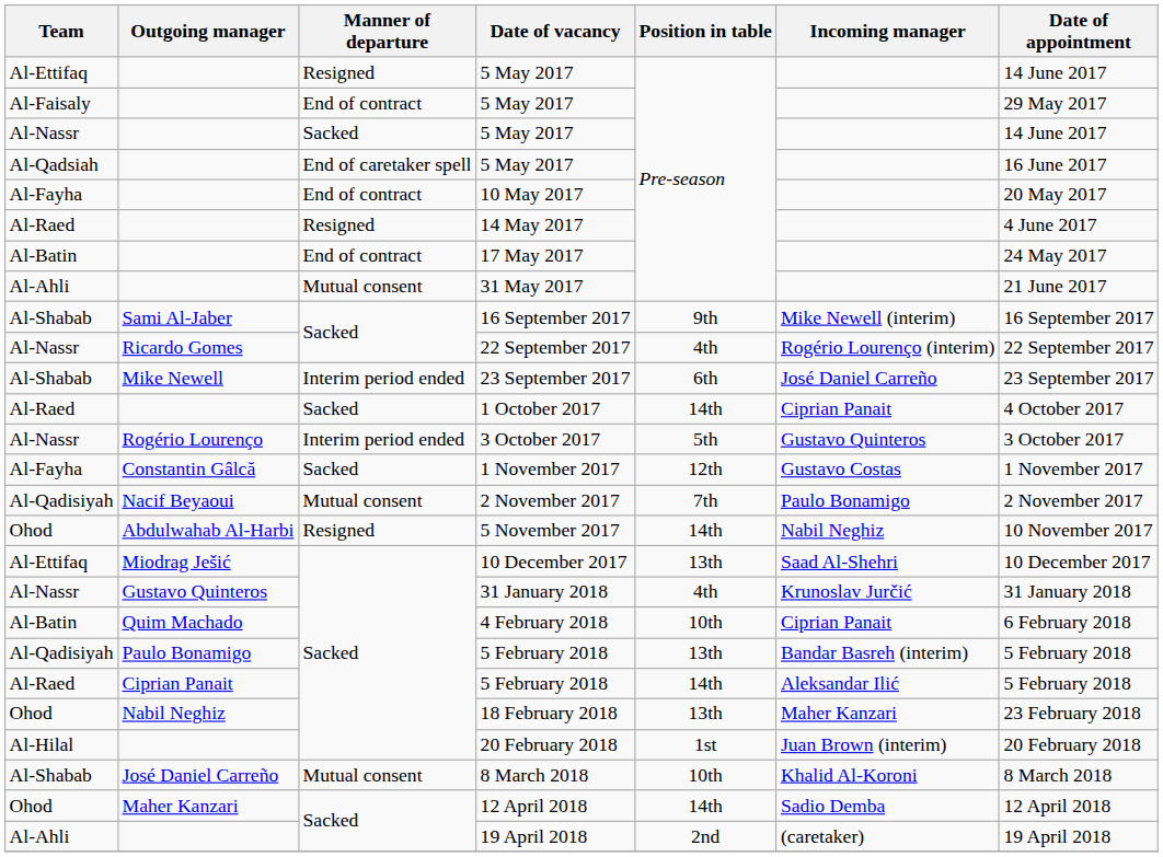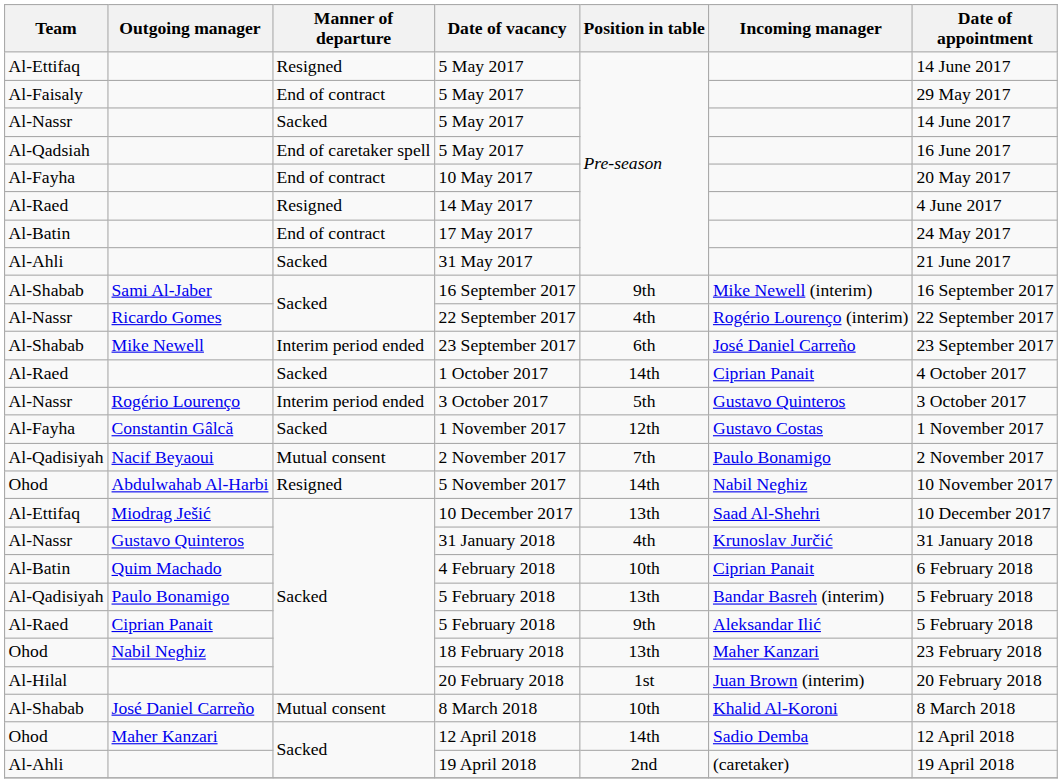 <table class="wikitable sortable">
 <tr>
 <th>Team</th>
 <th>Outgoing manager</th>
 <th>Manner of<br>departure</th>
 <th>Date of vacancy</th>
 <th>Position in table</th>
 <th>Incoming manager</th>
 <th>Date of<br>appointment</th>
 </tr>
 <tr>
 <td>Al-Ettifaq</td>
 <td> </td>
 <td>Resigned</td>
 <td>5 May 2017</td>
 <td rowspan=8><em>Pre-season</em></td>
 <td> </td>
 <td>14 June 2017</td>
 </tr>
 <tr>
 <td>Al-Faisaly</td>
 <td> </td>
 <td>End of contract</td>
 <td>5 May 2017</td>
 <td> </td>
 <td>29 May 2017</td>
 </tr>
 <tr>
 <td>Al-Nassr</td>
 <td> </td>
 <td>Sacked</td>
 <td>5 May 2017</td>
 <td> </td>
 <td>14 June 2017</td>
 </tr>
 <tr>
 <td>Al-Qadsiah</td>
 <td> </td>
 <td>End of caretaker spell</td>
 <td>5 May 2017</td>
 <td> </td>
 <td>16 June 2017</td>
 </tr>
 <tr>
 <td>Al-Fayha</td>
 <td> </td>
 <td>End of contract</td>
 <td>10 May 2017</td>
 <td> </td>
 <td>20 May 2017</td>
 </tr>
 <tr>
 <td>Al-Raed</td>
 <td> </td>
 <td>Resigned</td>
 <td>14 May 2017</td>
 <td> </td>
 <td>4 June 2017</td>
 </tr>
 <tr>
 <td>Al-Batin</td>
 <td> </td>
 <td>End of contract</td>
 <td>17 May 2017</td>
 <td> </td>
 <td>24 May 2017</td>
 </tr>
 <tr>
 <td>Al-Ahli</td>
 <td> </td>
-<td>Mutual consent</td>
+<td>Sacked</td>
 <td>31 May 2017</td>
 <td> </td>
 <td>21 June 2017</td>
 </tr>
 <tr>
 <td>Al-Shabab</td>
 <td> <a href='#'>Sami Al-Jaber</a></td>
 <td rowspan=2>Sacked</td>
 <td>16 September 2017</td>
 <td align=center>9th</td>
 <td> <a href='#'>Mike Newell</a> (interim)</td>
 <td>16 September 2017</td>
 </tr>
 <tr>
 <td>Al-Nassr</td>
 <td> <a href='#'>Ricardo Gomes</a></td>
 <td>22 September 2017</td>
 <td align=center>4th</td>
 <td> <a href='#'>Rogério Lourenço</a> (interim)</td>
 <td>22 September 2017</td>
 </tr>
 <tr>
 <td>Al-Shabab</td>
 <td> <a href='#'>Mike Newell</a></td>
 <td>Interim period ended</td>
 <td>23 September 2017</td>
 <td align=center>6th</td>
 <td> <a href='#'>José Daniel Carreño</a></td>
 <td>23 September 2017</td>
 </tr>
 <tr>
 <td>Al-Raed</td>
 <td> </td>
 <td>Sacked</td>
 <td>1 October 2017</td>
 <td align=center>14th</td>
 <td> <a href='#'>Ciprian Panait</a></td>
 <td>4 October 2017</td>
 </tr>
 <tr>
 <td>Al-Nassr</td>
 <td> <a href='#'>Rogério Lourenço</a></td>
 <td>Interim period ended</td>
 <td>3 October 2017</td>
 <td align=center>5th</td>
 <td> <a href='#'>Gustavo Quinteros</a></td>
 <td>3 October 2017</td>
 </tr>
 <tr>
 <td>Al-Fayha</td>
 <td> <a href='#'>Constantin Gâlcă</a></td>
 <td>Sacked</td>
 <td>1 November 2017</td>
 <td align=center>12th</td>
 <td> <a href='#'>Gustavo Costas</a></td>
 <td>1 November 2017</td>
 </tr>
 <tr>
 <td>Al-Qadisiyah</td>
 <td> <a href='#'>Nacif Beyaoui</a></td>
 <td>Mutual consent</td>
 <td>2 November 2017</td>
 <td align=center>7th</td>
 <td> <a href='#'>Paulo Bonamigo</a></td>
 <td>2 November 2017</td>
 </tr>
 <tr>
 <td>Ohod</td>
 <td> <a href='#'>Abdulwahab Al-Harbi</a></td>
 <td>Resigned</td>
 <td>5 November 2017</td>
 <td align=center>14th</td>
 <td> <a href='#'>Nabil Neghiz</a></td>
 <td>10 November 2017</td>
 </tr>
 <tr>
 <td>Al-Ettifaq</td>
 <td> <a href='#'>Miodrag Ješić</a></td>
 <td rowspan=7>Sacked</td>
 <td>10 December 2017</td>
 <td align=center>13th</td>
 <td> <a href='#'>Saad Al-Shehri</a></td>
 <td>10 December 2017</td>
 </tr>
 <tr>
 <td>Al-Nassr</td>
 <td> <a href='#'>Gustavo Quinteros</a></td>
 <td>31 January 2018</td>
 <td align=center>4th</td>
 <td> <a href='#'>Krunoslav Jurčić</a></td>
 <td>31 January 2018</td>
 </tr>
 <tr>
 <td>Al-Batin</td>
 <td> <a href='#'>Quim Machado</a></td>
 <td>4 February 2018</td>
 <td align=center>10th</td>
 <td> <a href='#'>Ciprian Panait</a></td>
 <td>6 February 2018</td>
 </tr>
 <tr>
 <td>Al-Qadisiyah</td>
 <td> <a href='#'>Paulo Bonamigo</a></td>
 <td>5 February 2018</td>
 <td align=center>13th</td>
 <td> <a href='#'>Bandar Basreh</a> (interim)</td>
 <td>5 February 2018</td>
 </tr>
 <tr>
 <td>Al-Raed</td>
 <td> <a href='#'>Ciprian Panait</a></td>
 <td>5 February 2018</td>
-<td align=center>14th</td>
+<td align=center>9th</td>
 <td> <a href='#'>Aleksandar Ilić</a></td>
 <td>5 February 2018</td>
 </tr>
 <tr>
 <td>Ohod</td>
 <td> <a href='#'>Nabil Neghiz</a></td>
 <td>18 February 2018</td>
 <td align=center>13th</td>
 <td> <a href='#'>Maher Kanzari</a></td>
 <td>23 February 2018</td>
 </tr>
 <tr>
 <td>Al-Hilal</td>
 <td> </td>
 <td>20 February 2018</td>
 <td align=center>1st</td>
 <td> <a href='#'>Juan Brown</a> (interim)</td>
 <td>20 February 2018</td>
 </tr>
 <tr>
 <td>Al-Shabab</td>
 <td> <a href='#'>José Daniel Carreño</a></td>
 <td>Mutual consent</td>
 <td>8 March 2018</td>
 <td align=center>10th</td>
 <td> <a href='#'>Khalid Al-Koroni</a></td>
 <td>8 March 2018</td>
 </tr>
 <tr>
 <td>Ohod</td>
 <td> <a href='#'>Maher Kanzari</a></td>
 <td rowspan=2>Sacked</td>
 <td>12 April 2018</td>
 <td align=center>14th</td>
 <td> <a href='#'>Sadio Demba</a></td>
 <td>12 April 2018</td>
 </tr>
 <tr>
 <td>Al-Ahli</td>
 <td> </td>
 <td>19 April 2018</td>
 <td align=center>2nd</td>
 <td>  (caretaker)</td>
 <td>19 April 2018</td>
 </tr>
 <tr>
 </tr>
 </table>
